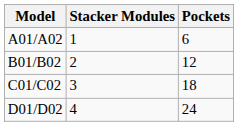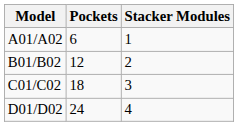 <table class="wikitable">
 <tr>
 <th>Model</th>
+<th>Pockets</th>
 <th>Stacker Modules</th>
-<th>Pockets</th>
 </tr>
 <tr>
 <td>A01/A02</td>
+<td>6</td>
 <td>1</td>
-<td>6</td>
 </tr>
 <tr>
 <td>B01/B02</td>
+<td>12</td>
 <td>2</td>
-<td>12</td>
 </tr>
 <tr>
 <td>C01/C02</td>
+<td>18</td>
 <td>3</td>
-<td>18</td>
 </tr>
 <tr>
 <td>D01/D02</td>
+<td>24</td>
 <td>4</td>
-<td>24</td>
 </tr>
 </table>
